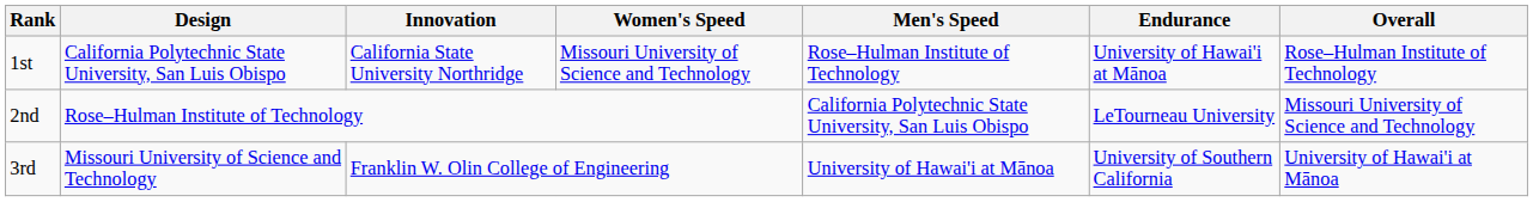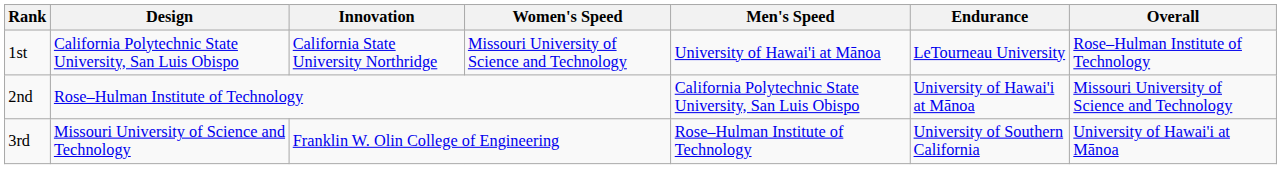 <table class="wikitable mw-collapsible">
 <tr>
 <th>Rank</th>
 <th>Design</th>
 <th>Innovation</th>
 <th>Women's Speed</th>
 <th>Men's Speed</th>
 <th>Endurance</th>
 <th>Overall</th>
 </tr>
 <tr>
 <td>1st</td>
 <td><a href='#'>California Polytechnic State University, San Luis Obispo</a></td>
 <td><a href='#'>California State University Northridge</a></td>
 <td><a href='#'>Missouri University of Science and Technology</a></td>
-<td><a href='#'>Rose–Hulman Institute of Technology</a></td>
 <td><a href='#'>University of Hawai'i at Mānoa</a></td>
+<td><a href='#'>LeTourneau University</a></td>
 <td><a href='#'>Rose–Hulman Institute of Technology</a></td>
 </tr>
 <tr>
 <td>2nd</td>
 <td colspan="3"><a href='#'>Rose–Hulman Institute of Technology</a></td>
 <td><a href='#'>California Polytechnic State University, San Luis Obispo</a></td>
-<td><a href='#'>LeTourneau University</a></td>
+<td><a href='#'>University of Hawai'i at Mānoa</a></td>
 <td><a href='#'>Missouri University of Science and Technology</a></td>
 </tr>
 <tr>
 <td>3rd</td>
 <td><a href='#'>Missouri University of Science and Technology</a></td>
 <td colspan="2"><a href='#'>Franklin W. Olin College of Engineering</a></td>
-<td><a href='#'>University of Hawai'i at Mānoa</a></td>
+<td><a href='#'>Rose–Hulman Institute of Technology</a></td>
 <td><a href='#'>University of Southern California</a></td>
 <td><a href='#'>University of Hawai'i at Mānoa</a></td>
 </tr>
 </table>
